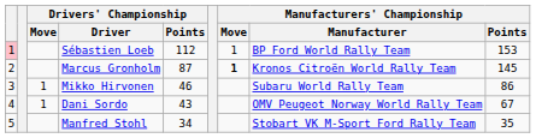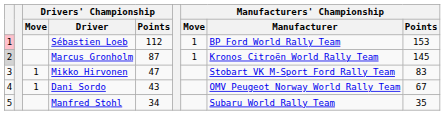 <table class="wikitable" style="font-size:85%;">
 <tr>
 <th rowspan="2"></th>
 <th rowspan="7" style="width:5px;"></th>
 <th colspan="3">Drivers' Championship</th>
 <th rowspan="7" style="width:5px;"></th>
 <th colspan="3" nowrap>Manufacturers' Championship</th>
 </tr>
 <tr>
 <th>Move</th>
 <th>Driver</th>
 <th>Points</th>
 <th>Move</th>
 <th>Manufacturer</th>
 <th>Points</th>
 </tr>
 <tr>
 <td align="center" style="background: pink;">1</td>
 <td align="center"></td>
 <td> <a href='#'>Sébastien Loeb</a></td>
 <td align="center">112</td>
 <td align="center"> 1</td>
 <td> <a href='#'>BP Ford World Rally Team</a></td>
 <td align="center">153</td>
 </tr>
 <tr>
-<td align="center">2</td>
+<td align="center" style="background: lightgrey;">2</td>
 <td align="center"></td>
 <td> <a href='#'>Marcus Gronholm</a></td>
 <td align="center">87</td>
-<td align="center"><strong> 1</strong></td>
+<td align="center"> 1</td>
 <td> <a href='#'>Kronos Citroën World Rally Team</a></td>
 <td align="center">145</td>
 </tr>
 <tr>
 <td align="center">3</td>
 <td align="center"> 1</td>
 <td> <a href='#'>Mikko Hirvonen</a></td>
-<td align="center">46</td>
+<td align="center">47</td>
 <td align="center"></td>
-<td> <a href='#'>Subaru World Rally Team</a></td>
-<td align="center">86</td>
+<td> <a href='#'>Stobart VK M-Sport Ford Rally Team</a></td>
+<td align="center">83</td>
 </tr>
 <tr>
 <td align="center">4</td>
 <td align="center"> 1</td>
 <td> <a href='#'>Dani Sordo</a></td>
 <td align="center">43</td>
 <td align="center"></td>
 <td> <a href='#'>OMV Peugeot Norway World Rally Team</a></td>
 <td align="center">67</td>
 </tr>
 <tr>
 <td align="center">5</td>
 <td align="center"></td>
 <td> <a href='#'>Manfred Stohl</a></td>
 <td align="center">34</td>
 <td align="center"></td>
-<td> <a href='#'>Stobart VK M-Sport Ford Rally Team</a></td>
+<td> <a href='#'>Subaru World Rally Team</a></td>
 <td align="center">35</td>
 </tr>
 </table>
